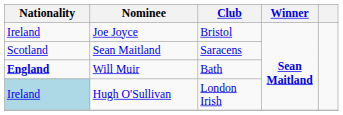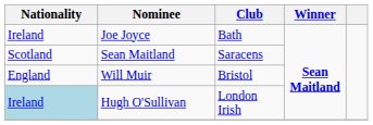 <table class="wikitable">
 <tr>
 <th width=110>Nationality</th>
 <th width=140>Nominee</th>
 <th width=80><a href='#'>Club</a></th>
 <th width=70><a href='#'>Winner</a></th>
 <th width=20></th>
 </tr>
 <tr>
 <td> <a href='#'>Ireland</a></td>
 <td><a href='#'>Joe Joyce</a></td>
-<td><a href='#'>Bristol</a></td>
+<td><a href='#'>Bath</a></td>
 <td rowspan=4 align=center><br><strong><a href='#'>Sean Maitland</a></strong></td>
 <td rowspan=4 align=center></td>
 </tr>
 <tr>
 <td> <a href='#'>Scotland</a></td>
 <td><a href='#'>Sean Maitland</a></td>
 <td><a href='#'>Saracens</a></td>
 </tr>
 <tr>
-<td><strong> <a href='#'>England</a></strong></td>
+<td> <a href='#'>England</a></td>
 <td><a href='#'>Will Muir</a></td>
-<td><a href='#'>Bath</a></td>
+<td><a href='#'>Bristol</a></td>
 </tr>
 <tr>
 <td style="background: lightblue;"> <a href='#'>Ireland</a></td>
 <td><a href='#'>Hugh O'Sullivan</a></td>
 <td><a href='#'>London Irish</a></td>
 </tr>
 <tr>
 </tr>
 </table>
